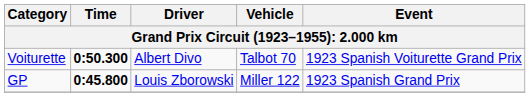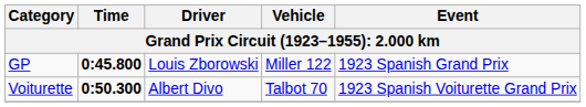 <table class=wikitable>
 <tr>
 <th>Category</th>
 <th>Time</th>
 <th>Driver</th>
 <th>Vehicle</th>
 <th>Event</th>
 </tr>
 <tr>
 <th colspan=5>Grand Prix Circuit (1923–1955): 2.000 km</th>
 </tr>
 <tr>
+<td><a href='#'>GP</a></td>
+<td><strong>0:45.800</strong></td>
+<td><a href='#'>Louis Zborowski</a></td>
+<td><a href='#'>Miller 122</a></td>
+<td><a href='#'>1923 Spanish Grand Prix</a></td>
+</tr>
+<tr>
 <td><a href='#'>Voiturette</a></td>
 <td><strong>0:50.300</strong></td>
 <td><a href='#'>Albert Divo</a></td>
 <td><a href='#'>Talbot 70</a></td>
 <td><a href='#'>1923 Spanish Voiturette Grand Prix</a></td>
 </tr>
 <tr>
-<td><a href='#'>GP</a></td>
-<td><strong>0:45.800</strong></td>
-<td><a href='#'>Louis Zborowski</a></td>
-<td><a href='#'>Miller 122</a></td>
-<td><a href='#'>1923 Spanish Grand Prix</a></td>
-</tr>
-<tr>
 </tr>
 </table>
